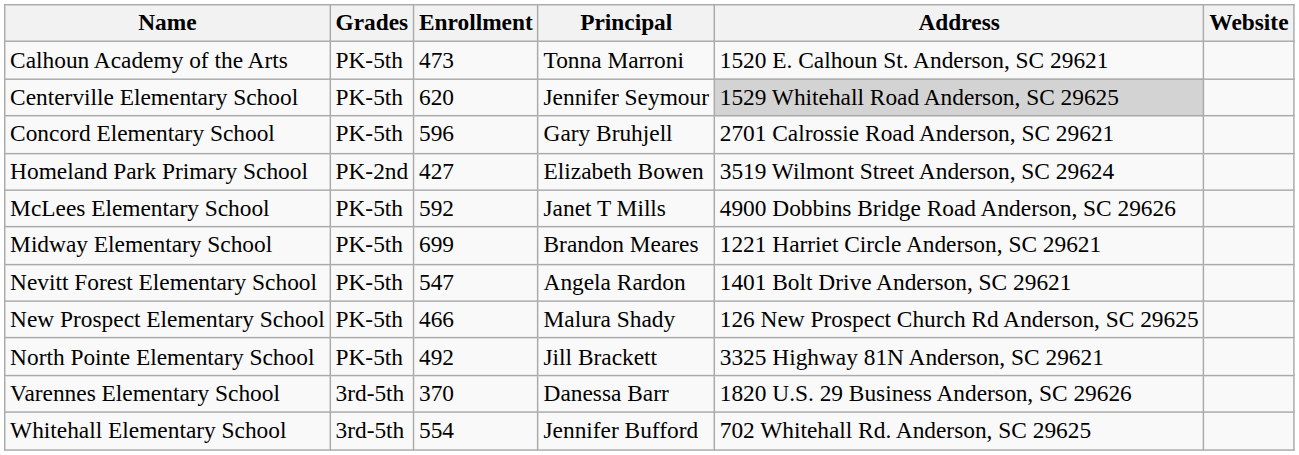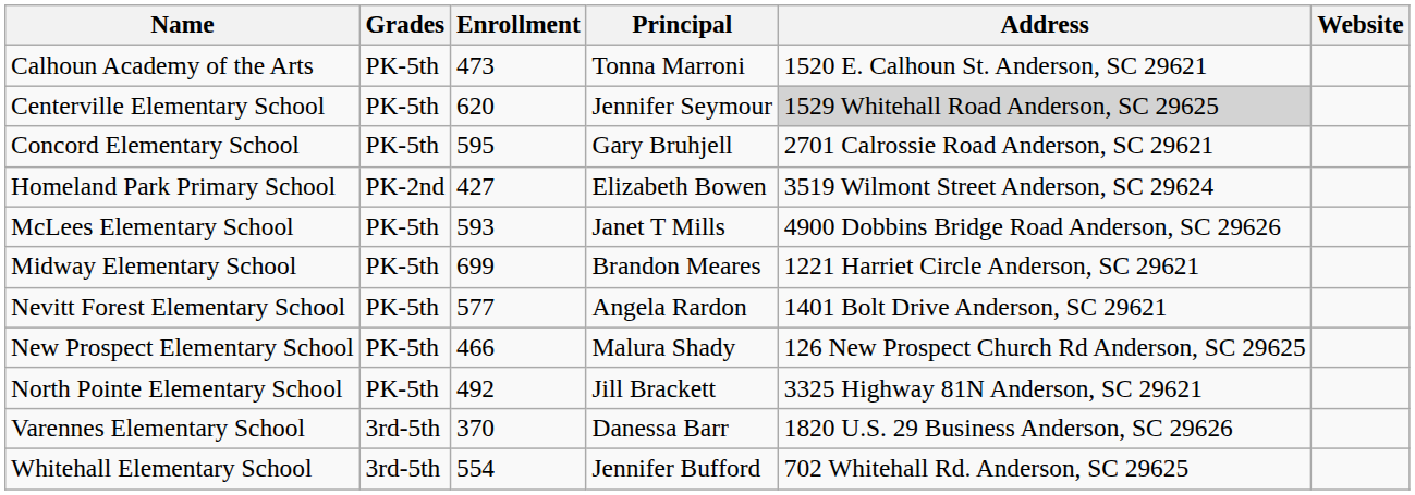 <table class="wikitable">
 <tr>
 <th>Name</th>
 <th>Grades</th>
 <th>Enrollment</th>
 <th>Principal</th>
 <th>Address</th>
 <th>Website</th>
 </tr>
 <tr>
 <td>Calhoun Academy of the Arts</td>
 <td>PK-5th</td>
 <td>473</td>
 <td>Tonna Marroni</td>
 <td>1520 E. Calhoun St. Anderson, SC 29621</td>
 <td></td>
 </tr>
 <tr>
 <td>Centerville Elementary School</td>
 <td>PK-5th</td>
 <td>620</td>
 <td>Jennifer Seymour</td>
 <td style="background: lightgrey;">1529 Whitehall Road Anderson, SC 29625</td>
 <td></td>
 </tr>
 <tr>
 <td>Concord Elementary School</td>
 <td>PK-5th</td>
-<td>596</td>
+<td>595</td>
 <td>Gary Bruhjell</td>
 <td>2701 Calrossie Road Anderson, SC 29621</td>
 <td></td>
 </tr>
 <tr>
 <td>Homeland Park Primary School</td>
 <td>PK-2nd</td>
 <td>427</td>
 <td>Elizabeth Bowen</td>
 <td>3519 Wilmont Street Anderson, SC 29624</td>
 <td></td>
 </tr>
 <tr>
 <td>McLees Elementary School</td>
 <td>PK-5th</td>
-<td>592</td>
+<td>593</td>
 <td>Janet T Mills</td>
 <td>4900 Dobbins Bridge Road Anderson, SC 29626</td>
 <td></td>
 </tr>
 <tr>
 <td>Midway Elementary School</td>
 <td>PK-5th</td>
 <td>699</td>
 <td>Brandon Meares</td>
 <td>1221 Harriet Circle Anderson, SC 29621</td>
 <td></td>
 </tr>
 <tr>
 <td>Nevitt Forest Elementary School</td>
 <td>PK-5th</td>
-<td>547</td>
+<td>577</td>
 <td>Angela Rardon</td>
 <td>1401 Bolt Drive Anderson, SC 29621</td>
 <td></td>
 </tr>
 <tr>
 <td>New Prospect Elementary School</td>
 <td>PK-5th</td>
 <td>466</td>
 <td>Malura Shady</td>
 <td>126 New Prospect Church Rd Anderson, SC 29625</td>
 <td></td>
 </tr>
 <tr>
 <td>North Pointe Elementary School</td>
 <td>PK-5th</td>
 <td>492</td>
 <td>Jill Brackett</td>
 <td>3325 Highway 81N Anderson, SC 29621</td>
 <td></td>
 </tr>
 <tr>
 <td>Varennes Elementary School</td>
 <td>3rd-5th</td>
 <td>370</td>
 <td>Danessa Barr</td>
 <td>1820 U.S. 29 Business Anderson, SC 29626</td>
 <td></td>
 </tr>
 <tr>
 <td>Whitehall Elementary School</td>
 <td>3rd-5th</td>
 <td>554</td>
 <td>Jennifer Bufford</td>
 <td>702 Whitehall Rd. Anderson, SC 29625</td>
 <td></td>
 </tr>
 </table>
